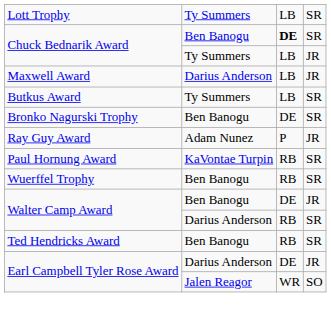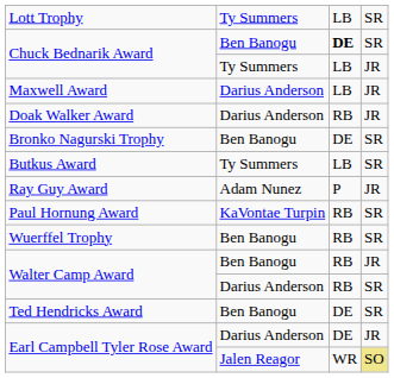 <table class="wikitable">
 <tr>
 <td><a href='#'>Lott Trophy</a></td>
 <td><a href='#'>Ty Summers</a></td>
 <td>LB</td>
 <td>SR</td>
 </tr>
 <tr>
 <td rowspan=2><a href='#'>Chuck Bednarik Award</a></td>
 <td><a href='#'>Ben Banogu</a></td>
 <td><strong>DE</strong></td>
 <td>SR</td>
 </tr>
 <tr>
 <td>Ty Summers</td>
 <td>LB</td>
 <td>JR</td>
 </tr>
 <tr>
 <td><a href='#'>Maxwell Award</a></td>
 <td><a href='#'>Darius Anderson</a></td>
 <td>LB</td>
 <td>JR</td>
 </tr>
 <tr>
-<td><a href='#'>Butkus Award</a></td>
-<td>Ty Summers</td>
-<td>LB</td>
-<td>SR</td>
+<td><a href='#'>Doak Walker Award</a></td>
+<td>Darius Anderson</td>
+<td>RB</td>
+<td>JR</td>
 </tr>
 <tr>
 <td><a href='#'>Bronko Nagurski Trophy</a></td>
 <td>Ben Banogu</td>
 <td>DE</td>
+<td>SR</td>
+</tr>
+<tr>
+<td><a href='#'>Butkus Award</a></td>
+<td>Ty Summers</td>
+<td>LB</td>
 <td>SR</td>
 </tr>
 <tr>
 <td><a href='#'>Ray Guy Award</a></td>
 <td>Adam Nunez</td>
 <td>P</td>
 <td>JR</td>
 </tr>
 <tr>
 <td><a href='#'>Paul Hornung Award</a></td>
 <td><a href='#'>KaVontae Turpin</a></td>
 <td>RB</td>
 <td>SR</td>
 </tr>
 <tr>
 <td><a href='#'>Wuerffel Trophy</a></td>
 <td>Ben Banogu</td>
 <td>RB</td>
 <td>SR</td>
 </tr>
 <tr>
 <td rowspan=2><a href='#'>Walter Camp Award</a></td>
 <td>Ben Banogu</td>
-<td>DE</td>
+<td>RB</td>
 <td>JR</td>
 </tr>
 <tr>
 <td>Darius Anderson</td>
 <td>RB</td>
 <td>SR</td>
 </tr>
 <tr>
 <td><a href='#'>Ted Hendricks Award</a></td>
 <td>Ben Banogu</td>
-<td>RB</td>
+<td>DE</td>
 <td>SR</td>
 </tr>
 <tr>
 <td rowspan=2><a href='#'>Earl Campbell Tyler Rose Award</a></td>
 <td>Darius Anderson</td>
 <td>DE</td>
 <td>JR</td>
 </tr>
 <tr>
 <td><a href='#'>Jalen Reagor</a></td>
 <td>WR</td>
-<td>SO</td>
+<td style="background: khaki;">SO</td>
 </tr>
 </table>
